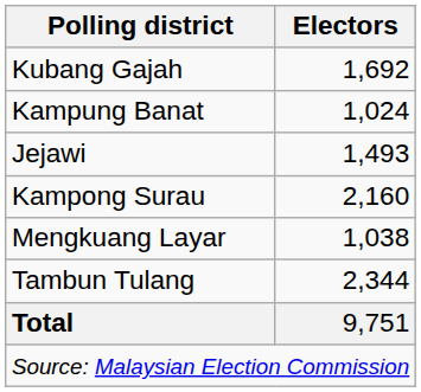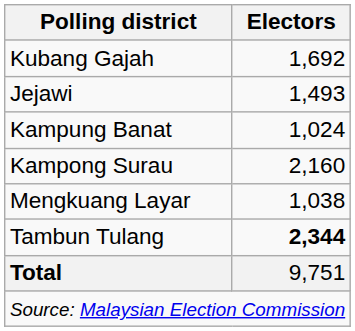 <table class="wikitable sortable">
 <tr>
 <th>Polling district</th>
 <th>Electors</th>
 </tr>
 <tr>
 <td>Kubang Gajah</td>
 <td align="right">1,692</td>
 </tr>
 <tr>
+<td>Jejawi</td>
+<td align="right">1,493</td>
+</tr>
+<tr>
 <td>Kampung Banat</td>
 <td align="right">1,024</td>
-</tr>
-<tr>
-<td>Jejawi</td>
-<td align="right">1,493</td>
 </tr>
 <tr>
 <td>Kampong Surau</td>
 <td align="right">2,160</td>
 </tr>
 <tr>
 <td>Mengkuang Layar</td>
 <td align="right">1,038</td>
 </tr>
 <tr>
 <td>Tambun Tulang</td>
-<td align="right">2,344</td>
+<td align="right"><strong>2,344</strong></td>
 </tr>
 <tr>
 <td style="background: #f2f2f2"><strong>Total</strong></td>
 <td style="background: #f2f2f2" align="right">9,751</td>
 </tr>
 <tr>
 <td colspan="2"  align="right"><small><em>Source: <a href='#'>Malaysian Election Commission</a></em></small></td>
 </tr>
 </table>
